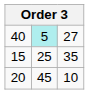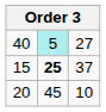 <table class="wikitable" style="margin:0.5em auto;text-align:center;width:6em;height:6em;table-layout:fixed;">
 <tr>
 <th colspan="3">Order 3</th>
 </tr>
 <tr>
 <td>40</td>
 <td style="background: paleturquoise;">5</td>
 <td>27</td>
 </tr>
 <tr>
 <td>15</td>
-<td>25</td>
-<td>35</td>
+<td><strong>25</strong></td>
+<td>37</td>
 </tr>
 <tr>
 <td>20</td>
 <td>45</td>
 <td>10</td>
 </tr>
 </table>
